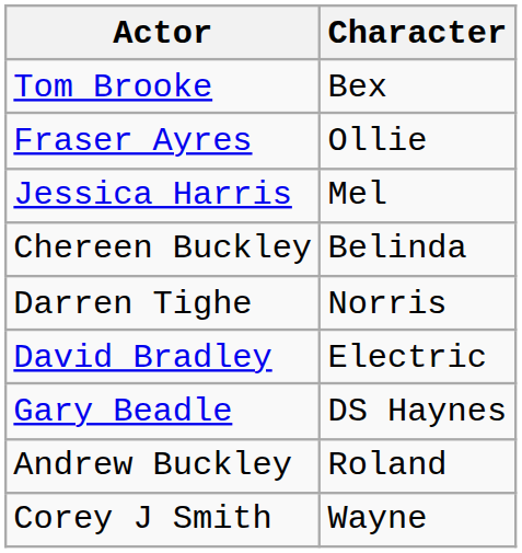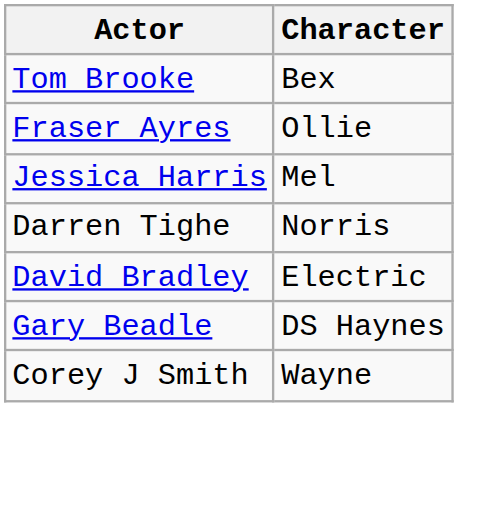 <table class="wikitable">
 <tr>
 <th>Actor</th>
 <th>Character</th>
 </tr>
 <tr>
 <td><a href='#'>Tom Brooke</a></td>
 <td>Bex</td>
 </tr>
 <tr>
 <td><a href='#'>Fraser Ayres</a></td>
 <td>Ollie</td>
 </tr>
 <tr>
 <td><a href='#'>Jessica Harris</a></td>
 <td>Mel</td>
 </tr>
 <tr>
-<td>Chereen Buckley</td>
-<td>Belinda</td>
-</tr>
-<tr>
 <td>Darren Tighe</td>
 <td>Norris</td>
 </tr>
 <tr>
 <td><a href='#'>David Bradley</a></td>
 <td>Electric</td>
 </tr>
 <tr>
 <td><a href='#'>Gary Beadle</a></td>
 <td>DS Haynes</td>
 </tr>
 <tr>
-<td>Andrew Buckley</td>
-<td>Roland</td>
-</tr>
-<tr>
 <td>Corey J Smith</td>
 <td>Wayne</td>
 </tr>
 </table>
